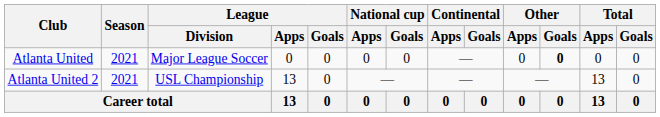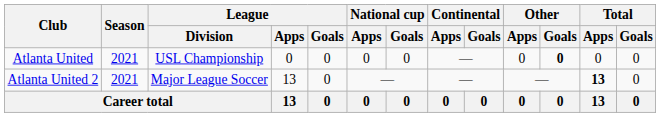 <table class=wikitable style=text-align:center>
 <tr>
 <th rowspan=2>Club</th>
 <th rowspan=2>Season</th>
 <th colspan=3>League</th>
 <th colspan=2>National cup</th>
 <th colspan=2>Continental</th>
 <th colspan=2>Other</th>
 <th colspan=2>Total</th>
 </tr>
 <tr>
 <th>Division</th>
 <th>Apps</th>
 <th>Goals</th>
 <th>Apps</th>
 <th>Goals</th>
 <th>Apps</th>
 <th>Goals</th>
 <th>Apps</th>
 <th>Goals</th>
 <th>Apps</th>
 <th>Goals</th>
 </tr>
 <tr>
 <td rowspan=1><a href='#'>Atlanta United</a></td>
 <td><a href='#'>2021</a></td>
-<td><a href='#'>Major League Soccer</a></td>
+<td><a href='#'>USL Championship</a></td>
 <td>0</td>
 <td>0</td>
 <td>0</td>
 <td>0</td>
 <td colspan=2>—</td>
 <td>0</td>
 <td><strong>0</strong></td>
 <td>0</td>
 <td>0</td>
 </tr>
 <tr>
 <td rowspan=1><a href='#'>Atlanta United 2</a></td>
 <td><a href='#'>2021</a></td>
-<td><a href='#'>USL Championship</a></td>
+<td><a href='#'>Major League Soccer</a></td>
 <td>13</td>
 <td>0</td>
 <td colspan=2>—</td>
 <td colspan=2>—</td>
 <td colspan=2>—</td>
-<td>13</td>
+<td><strong>13</strong></td>
 <td>0</td>
 </tr>
 <tr>
 <th colspan=3>Career total</th>
 <th>13</th>
 <th>0</th>
 <th>0</th>
 <th>0</th>
 <th>0</th>
 <th>0</th>
 <th>0</th>
 <th>0</th>
 <th>13</th>
 <th>0</th>
 </tr>
 </table>
